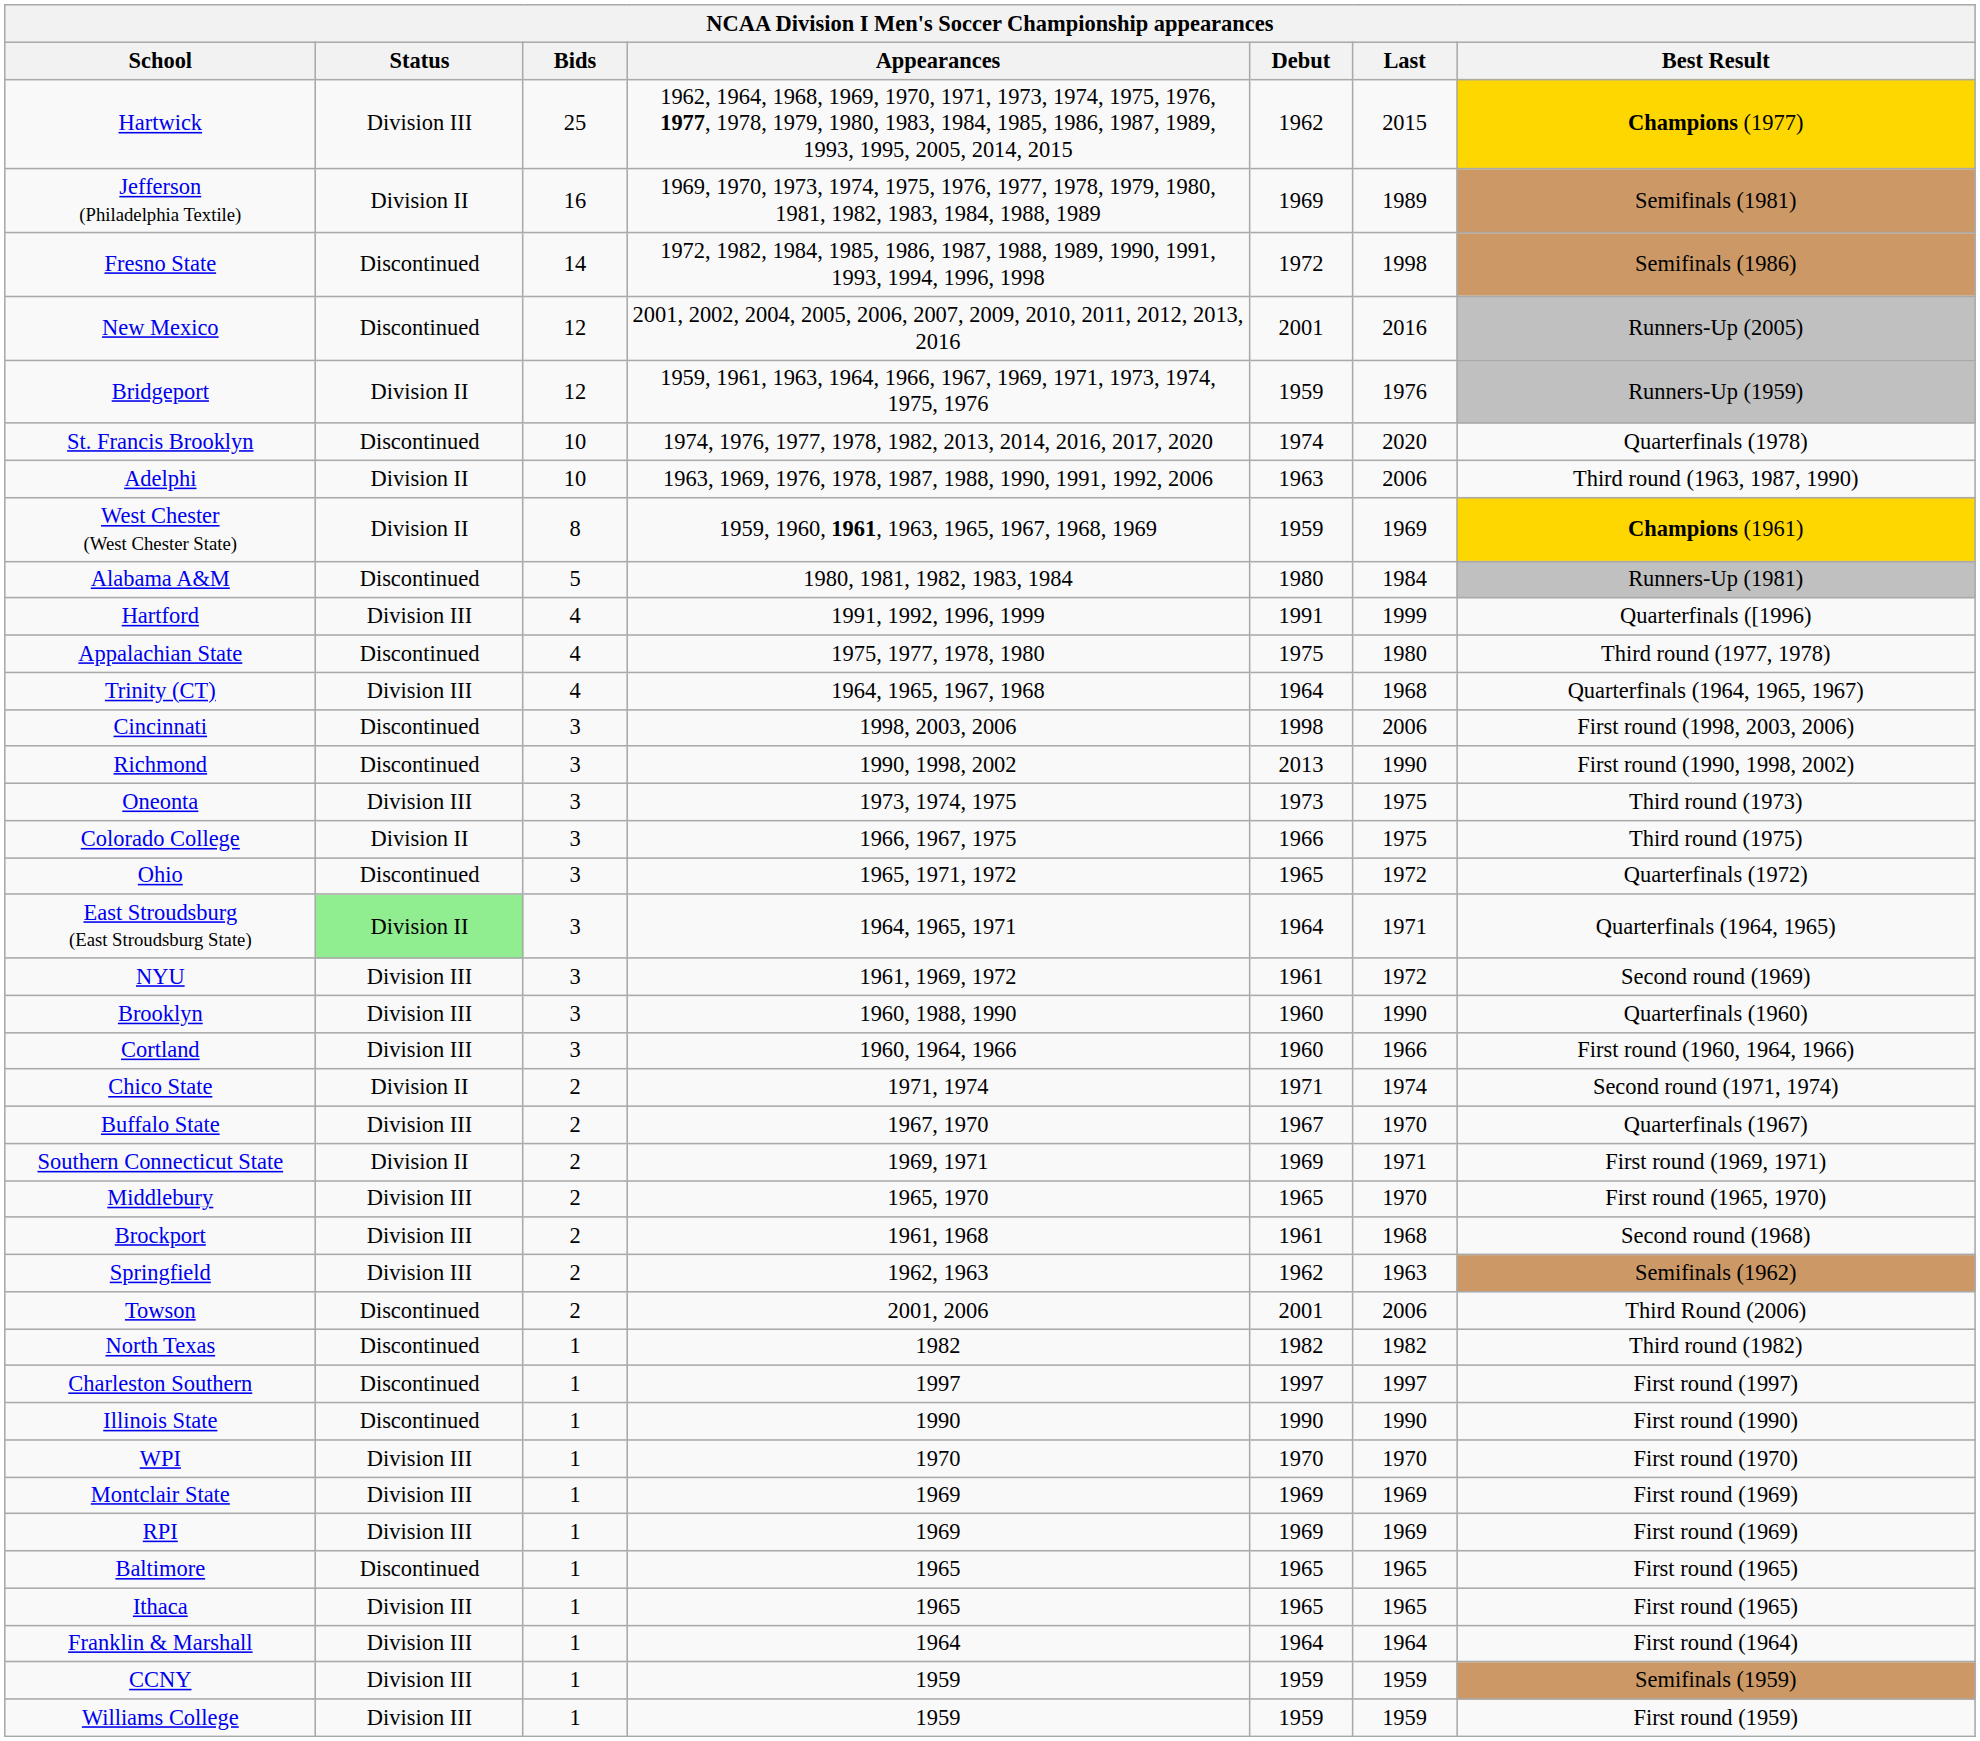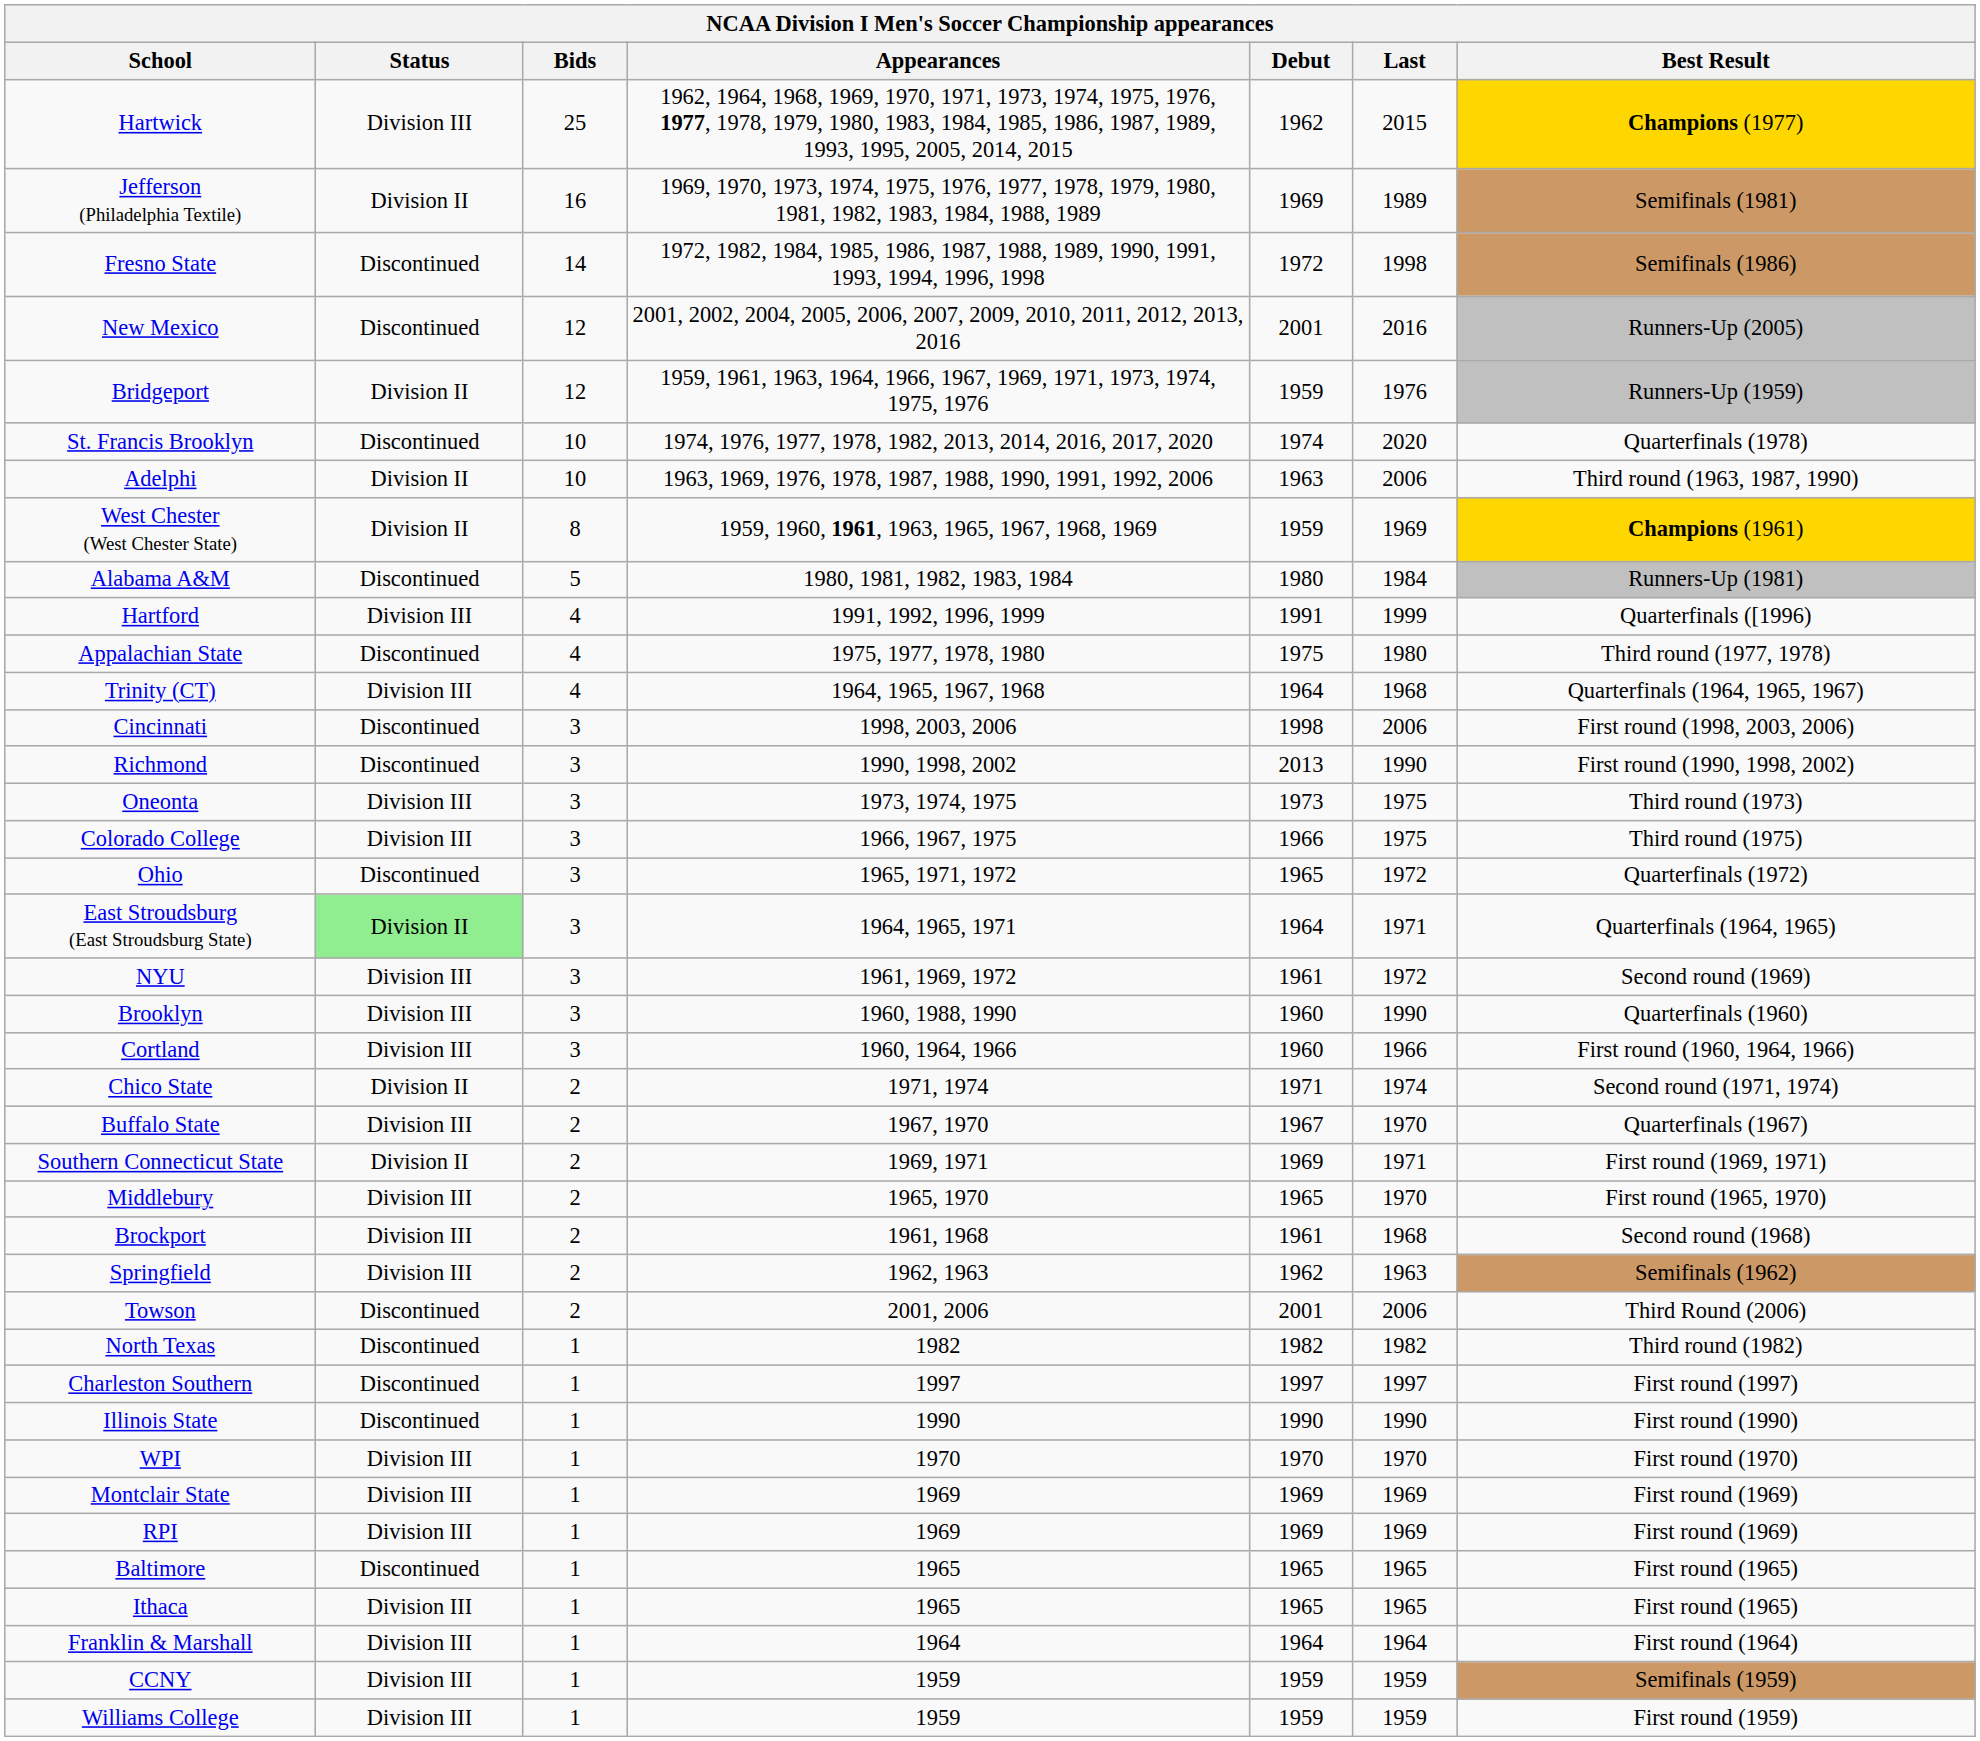 <table class="wikitable sortable" style="font-size:90%; width: 100%; text-align: center;">
 <tr>
 <th colspan=7>NCAA Division I Men's Soccer Championship appearances</th>
 </tr>
 <tr>
 <th width=15%>School</th>
 <th width=10%>Status</th>
 <th width=5%>Bids</th>
 <th width=30%>Appearances</th>
 <th width=5%>Debut</th>
 <th width=5%>Last</th>
 <th width=25%>Best Result</th>
 </tr>
 <tr>
 <td><a href='#'>Hartwick</a></td>
 <td>Division III</td>
 <td>25</td>
 <td>1962, 1964, 1968, 1969, 1970, 1971, 1973, 1974, 1975, 1976, <strong>1977</strong>, 1978, 1979, 1980, 1983, 1984, 1985, 1986, 1987, 1989, 1993, 1995, 2005, 2014, 2015</td>
 <td>1962</td>
 <td>2015</td>
 <td style="background:gold;"><strong>Champions</strong> (1977)</td>
 </tr>
 <tr>
 <td><a href='#'>Jefferson</a><br><small>(Philadelphia Textile)</small></td>
 <td>Division II</td>
 <td>16</td>
 <td>1969, 1970, 1973, 1974, 1975, 1976, 1977, 1978, 1979, 1980, 1981, 1982, 1983, 1984, 1988, 1989</td>
 <td>1969</td>
 <td>1989</td>
 <td style="background:#c96;">Semifinals (1981)</td>
 </tr>
 <tr>
 <td><a href='#'>Fresno State</a></td>
 <td>Discontinued</td>
 <td>14</td>
 <td>1972, 1982, 1984, 1985, 1986, 1987, 1988, 1989, 1990, 1991, 1993, 1994, 1996, 1998</td>
 <td>1972</td>
 <td>1998</td>
 <td style="background:#c96;">Semifinals (1986)</td>
 </tr>
 <tr>
 <td><a href='#'>New Mexico</a></td>
 <td>Discontinued</td>
 <td>12</td>
 <td>2001, 2002, 2004, 2005, 2006, 2007, 2009, 2010, 2011, 2012, 2013, 2016</td>
 <td>2001</td>
 <td>2016</td>
 <td style="background:silver;">Runners-Up (2005)</td>
 </tr>
 <tr>
 <td><a href='#'>Bridgeport</a></td>
 <td>Division II</td>
 <td>12</td>
 <td>1959, 1961, 1963, 1964, 1966, 1967, 1969, 1971, 1973, 1974, 1975, 1976</td>
 <td>1959</td>
 <td>1976</td>
 <td style="background:silver;">Runners-Up (1959)</td>
 </tr>
 <tr>
 <td><a href='#'>St. Francis Brooklyn</a></td>
 <td>Discontinued</td>
 <td>10</td>
 <td>1974, 1976, 1977, 1978, 1982, 2013, 2014, 2016, 2017, 2020</td>
 <td>1974</td>
 <td>2020</td>
 <td>Quarterfinals (1978)</td>
 </tr>
 <tr>
 <td><a href='#'>Adelphi</a></td>
 <td>Division II</td>
 <td>10</td>
 <td>1963, 1969, 1976, 1978, 1987, 1988, 1990, 1991, 1992, 2006</td>
 <td>1963</td>
 <td>2006</td>
 <td>Third round (1963, 1987, 1990)</td>
 </tr>
 <tr>
 <td><a href='#'>West Chester</a><br><small>(West Chester State)</small></td>
 <td>Division II</td>
 <td>8</td>
 <td>1959, 1960, <strong>1961</strong>, 1963, 1965, 1967, 1968, 1969</td>
 <td>1959</td>
 <td>1969</td>
 <td style="background:gold;"><strong>Champions</strong> (1961)</td>
 </tr>
 <tr>
 <td><a href='#'>Alabama A&M</a></td>
 <td>Discontinued</td>
 <td>5</td>
 <td>1980, 1981, 1982, 1983, 1984</td>
 <td>1980</td>
 <td>1984</td>
 <td style="background:silver;">Runners-Up (1981)</td>
 </tr>
 <tr>
 <td><a href='#'>Hartford</a></td>
 <td>Division III</td>
 <td>4</td>
 <td>1991, 1992, 1996, 1999</td>
 <td>1991</td>
 <td>1999</td>
 <td>Quarterfinals ([1996)</td>
 </tr>
 <tr>
 <td><a href='#'>Appalachian State</a></td>
 <td>Discontinued</td>
 <td>4</td>
 <td>1975, 1977, 1978, 1980</td>
 <td>1975</td>
 <td>1980</td>
 <td>Third round (1977, 1978)</td>
 </tr>
 <tr>
 <td><a href='#'>Trinity (CT)</a></td>
 <td>Division III</td>
 <td>4</td>
 <td>1964, 1965, 1967, 1968</td>
 <td>1964</td>
 <td>1968</td>
 <td>Quarterfinals (1964, 1965, 1967)</td>
 </tr>
 <tr>
 <td><a href='#'>Cincinnati</a></td>
 <td>Discontinued</td>
 <td>3</td>
 <td>1998, 2003, 2006</td>
 <td>1998</td>
 <td>2006</td>
 <td>First round (1998, 2003, 2006)</td>
 </tr>
 <tr>
 <td><a href='#'>Richmond</a></td>
 <td>Discontinued</td>
 <td>3</td>
 <td>1990, 1998, 2002</td>
 <td>2013</td>
 <td>1990</td>
 <td>First round (1990, 1998, 2002)</td>
 </tr>
 <tr>
 <td><a href='#'>Oneonta</a></td>
 <td>Division III</td>
 <td>3</td>
 <td>1973, 1974, 1975</td>
 <td>1973</td>
 <td>1975</td>
 <td>Third round (1973)</td>
 </tr>
 <tr>
 <td><a href='#'>Colorado College</a></td>
-<td>Division II</td>
+<td>Division III</td>
 <td>3</td>
 <td>1966, 1967, 1975</td>
 <td>1966</td>
 <td>1975</td>
 <td>Third round (1975)</td>
 </tr>
 <tr>
 <td><a href='#'>Ohio</a></td>
 <td>Discontinued</td>
 <td>3</td>
 <td>1965, 1971, 1972</td>
 <td>1965</td>
 <td>1972</td>
 <td>Quarterfinals (1972)</td>
 </tr>
 <tr>
 <td><a href='#'>East Stroudsburg</a><br><small>(East Stroudsburg State)</small></td>
 <td style="background: lightgreen;">Division II</td>
 <td>3</td>
 <td>1964, 1965, 1971</td>
 <td>1964</td>
 <td>1971</td>
 <td>Quarterfinals (1964, 1965)</td>
 </tr>
 <tr>
 <td><a href='#'>NYU</a></td>
 <td>Division III</td>
 <td>3</td>
 <td>1961, 1969, 1972</td>
 <td>1961</td>
 <td>1972</td>
 <td>Second round (1969)</td>
 </tr>
 <tr>
 <td><a href='#'>Brooklyn</a></td>
 <td>Division III</td>
 <td>3</td>
 <td>1960, 1988, 1990</td>
 <td>1960</td>
 <td>1990</td>
 <td>Quarterfinals (1960)</td>
 </tr>
 <tr>
 <td><a href='#'>Cortland</a></td>
 <td>Division III</td>
 <td>3</td>
 <td>1960, 1964, 1966</td>
 <td>1960</td>
 <td>1966</td>
 <td>First round (1960, 1964, 1966)</td>
 </tr>
 <tr>
 <td><a href='#'>Chico State</a></td>
 <td>Division II</td>
 <td>2</td>
 <td>1971, 1974</td>
 <td>1971</td>
 <td>1974</td>
 <td>Second round (1971, 1974)</td>
 </tr>
 <tr>
 <td><a href='#'>Buffalo State</a></td>
 <td>Division III</td>
 <td>2</td>
 <td>1967, 1970</td>
 <td>1967</td>
 <td>1970</td>
 <td>Quarterfinals (1967)</td>
 </tr>
 <tr>
 <td><a href='#'>Southern Connecticut State</a></td>
 <td>Division II</td>
 <td>2</td>
 <td>1969, 1971</td>
 <td>1969</td>
 <td>1971</td>
 <td>First round (1969, 1971)</td>
 </tr>
 <tr>
 <td><a href='#'>Middlebury</a></td>
 <td>Division III</td>
 <td>2</td>
 <td>1965, 1970</td>
 <td>1965</td>
 <td>1970</td>
 <td>First round (1965, 1970)</td>
 </tr>
 <tr>
 <td><a href='#'>Brockport</a></td>
 <td>Division III</td>
 <td>2</td>
 <td>1961, 1968</td>
 <td>1961</td>
 <td>1968</td>
 <td>Second round (1968)</td>
 </tr>
 <tr>
 <td><a href='#'>Springfield</a></td>
 <td>Division III</td>
 <td>2</td>
 <td>1962, 1963</td>
 <td>1962</td>
 <td>1963</td>
 <td style="background:#c96;">Semifinals (1962)</td>
 </tr>
 <tr>
 <td><a href='#'>Towson</a></td>
 <td>Discontinued</td>
 <td>2</td>
 <td>2001, 2006</td>
 <td>2001</td>
 <td>2006</td>
 <td>Third Round (2006)</td>
 </tr>
 <tr>
 <td><a href='#'>North Texas</a></td>
 <td>Discontinued</td>
 <td>1</td>
 <td>1982</td>
 <td>1982</td>
 <td>1982</td>
 <td>Third round (1982)</td>
 </tr>
 <tr>
 <td><a href='#'>Charleston Southern</a></td>
 <td>Discontinued</td>
 <td>1</td>
 <td>1997</td>
 <td>1997</td>
 <td>1997</td>
 <td>First round (1997)</td>
 </tr>
 <tr>
 <td><a href='#'>Illinois State</a></td>
 <td>Discontinued</td>
 <td>1</td>
 <td>1990</td>
 <td>1990</td>
 <td>1990</td>
 <td>First round (1990)</td>
 </tr>
 <tr>
 <td><a href='#'>WPI</a></td>
 <td>Division III</td>
 <td>1</td>
 <td>1970</td>
 <td>1970</td>
 <td>1970</td>
 <td>First round (1970)</td>
 </tr>
 <tr>
 <td><a href='#'>Montclair State</a></td>
 <td>Division III</td>
 <td>1</td>
 <td>1969</td>
 <td>1969</td>
 <td>1969</td>
 <td>First round (1969)</td>
 </tr>
 <tr>
 <td><a href='#'>RPI</a></td>
 <td>Division III</td>
 <td>1</td>
 <td>1969</td>
 <td>1969</td>
 <td>1969</td>
 <td>First round (1969)</td>
 </tr>
 <tr>
 <td><a href='#'>Baltimore</a></td>
 <td>Discontinued</td>
 <td>1</td>
 <td>1965</td>
 <td>1965</td>
 <td>1965</td>
 <td>First round (1965)</td>
 </tr>
 <tr>
 <td><a href='#'>Ithaca</a></td>
 <td>Division III</td>
 <td>1</td>
 <td>1965</td>
 <td>1965</td>
 <td>1965</td>
 <td>First round (1965)</td>
 </tr>
 <tr>
 <td><a href='#'>Franklin & Marshall</a></td>
 <td>Division III</td>
 <td>1</td>
 <td>1964</td>
 <td>1964</td>
 <td>1964</td>
 <td>First round (1964)</td>
 </tr>
 <tr>
 <td><a href='#'>CCNY</a></td>
 <td>Division III</td>
 <td>1</td>
 <td>1959</td>
 <td>1959</td>
 <td>1959</td>
 <td style="background:#c96;">Semifinals (1959)</td>
 </tr>
 <tr>
 <td><a href='#'>Williams College</a></td>
 <td>Division III</td>
 <td>1</td>
 <td>1959</td>
 <td>1959</td>
 <td>1959</td>
 <td>First round (1959)</td>
 </tr>
 </table>
